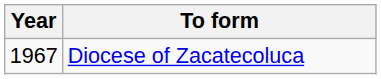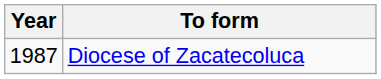 <table class="wikitable">
 <tr>
 <th>Year</th>
 <th width="225">To form</th>
 </tr>
 <tr valign="top">
-<td>1967</td>
+<td>1987</td>
 <td><a href='#'>Diocese of Zacatecoluca</a></td>
 </tr>
 </table>
